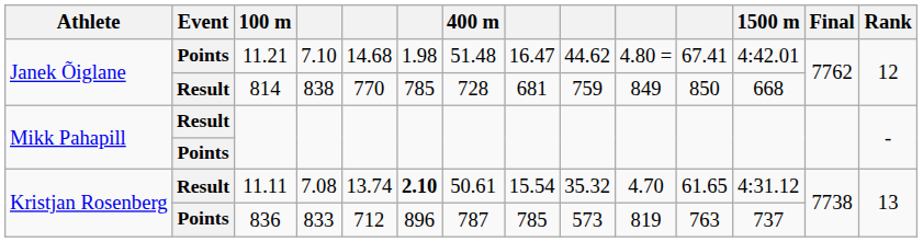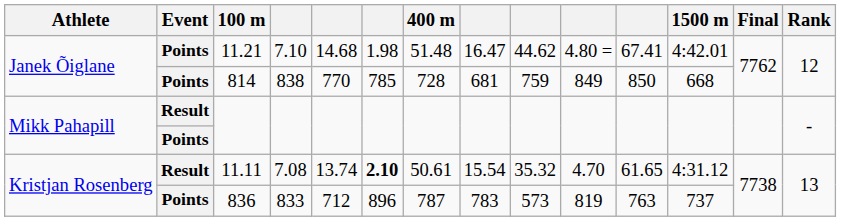 <table class="wikitable" style="font-size:90%;">
 <tr>
 <th>Athlete</th>
 <th>Event</th>
 <th>100 m</th>
 <th></th>
 <th></th>
 <th></th>
 <th>400 m</th>
 <th></th>
 <th></th>
 <th></th>
 <th></th>
 <th>1500 m</th>
 <th>Final</th>
 <th>Rank</th>
 </tr>
 <tr align=center>
 <td style="text-align:left;" rowspan="2"><a href='#'>Janek Õiglane</a></td>
 <th style="font-size:95%">Points</th>
 <td>11.21 <strong></strong></td>
 <td>7.10</td>
 <td>14.68 <strong></strong></td>
 <td>1.98</td>
 <td>51.48</td>
 <td>16.47</td>
 <td>44.62 <strong></strong></td>
 <td>4.80 =<strong></strong></td>
 <td>67.41 <strong></strong></td>
 <td>4:42.01</td>
 <td rowspan="2">7762 <strong></strong></td>
 <td rowspan="2">12</td>
 </tr>
 <tr align=center>
-<th style="font-size:95%">Result</th>
+<th style="font-size:95%">Points</th>
 <td>814</td>
 <td>838</td>
 <td>770</td>
 <td>785</td>
 <td>728</td>
 <td>681</td>
 <td>759</td>
 <td>849</td>
 <td>850</td>
 <td>668</td>
 </tr>
 <tr align=center>
 <td style="text-align:left;" rowspan="2"><a href='#'>Mikk Pahapill</a></td>
 <th style="font-size:95%">Result</th>
 <td rowspan="2"></td>
 <td rowspan="2"></td>
 <td rowspan="2"></td>
 <td rowspan="2"></td>
 <td rowspan="2"></td>
 <td rowspan="2"></td>
 <td rowspan="2"></td>
 <td rowspan="2"></td>
 <td rowspan="2"></td>
 <td rowspan="2"></td>
 <td rowspan="2"></td>
 <td rowspan="2">-</td>
 </tr>
 <tr align="center">
 <th style="font-size:95%">Points</th>
 </tr>
 <tr align=center>
 <td style="text-align:left;" rowspan="2"><a href='#'>Kristjan Rosenberg</a></td>
 <th style="font-size:95%">Result</th>
 <td>11.11 <strong></strong></td>
 <td>7.08</td>
 <td>13.74 <strong></strong></td>
 <td><strong>2.10</strong></td>
 <td>50.61</td>
 <td>15.54</td>
 <td>35.32</td>
 <td>4.70</td>
 <td>61.65 <strong></strong></td>
 <td>4:31.12 <strong></strong></td>
 <td rowspan="2">7738</td>
 <td rowspan="2">13</td>
 </tr>
 <tr align=center>
 <th style="font-size:95%">Points</th>
 <td>836</td>
 <td>833</td>
 <td>712</td>
 <td>896</td>
 <td>787</td>
-<td>785</td>
+<td>783</td>
 <td>573</td>
 <td>819</td>
 <td>763</td>
 <td>737</td>
 </tr>
 </table>
